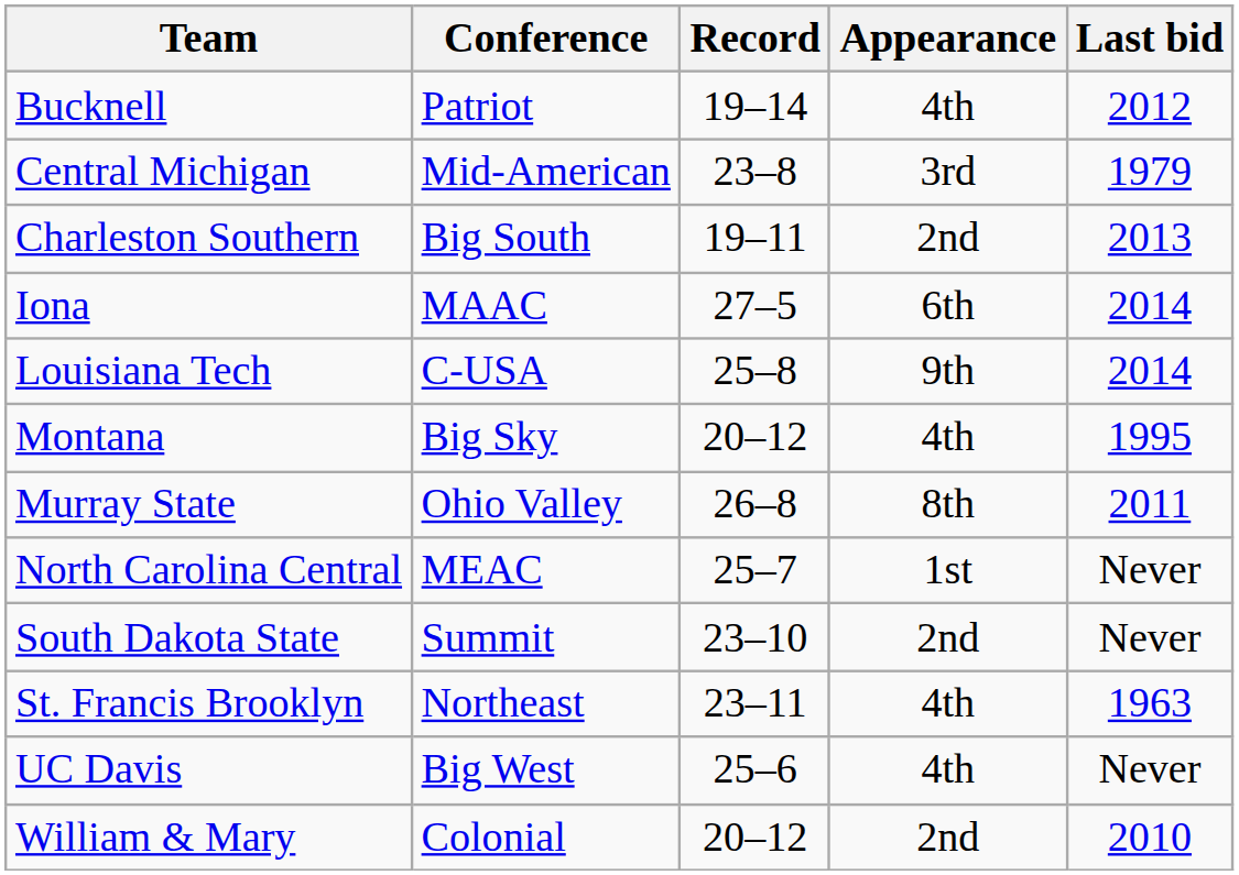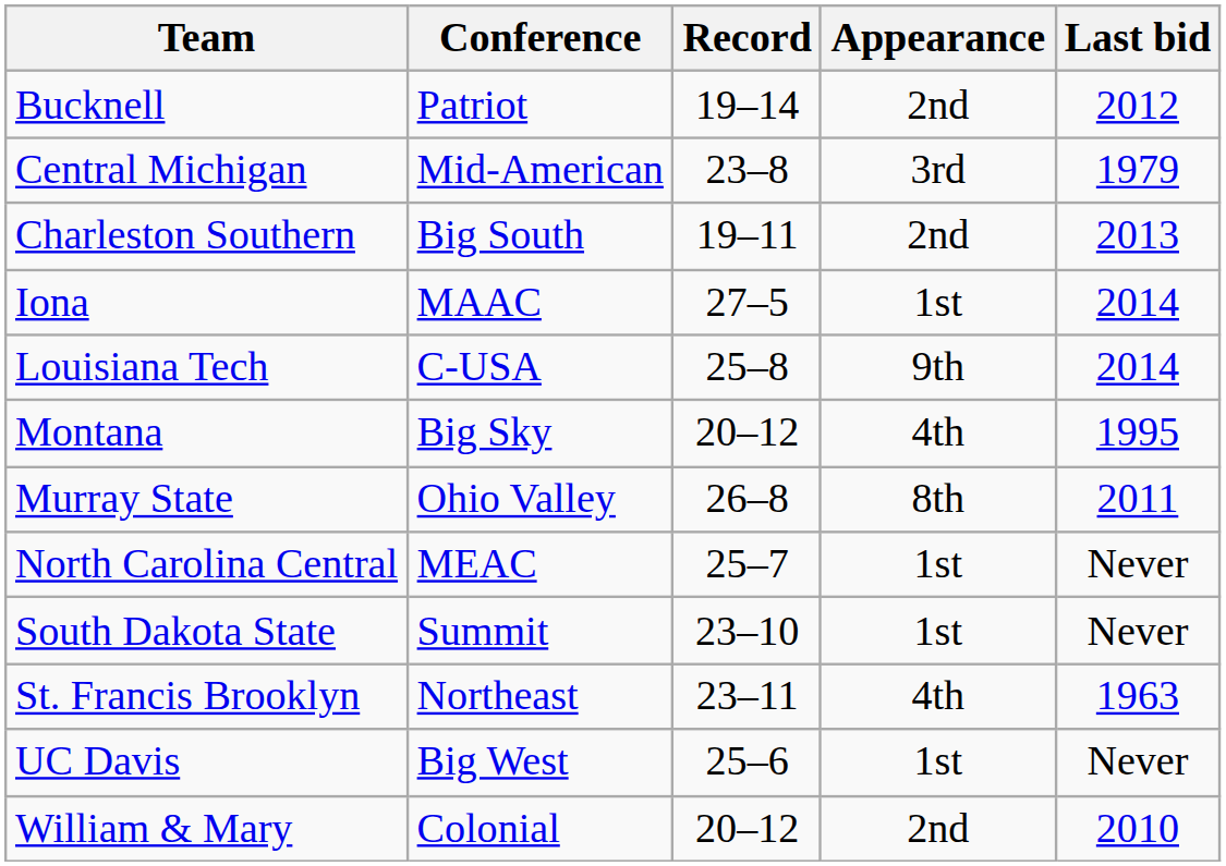 <table class="wikitable sortable" style="text-align: center;">
 <tr>
 <th>Team</th>
 <th>Conference</th>
 <th>Record</th>
 <th data-sort-type="number">Appearance</th>
 <th>Last bid</th>
 </tr>
 <tr>
 <td align=left><a href='#'>Bucknell</a></td>
 <td align=left><a href='#'>Patriot</a></td>
 <td>19–14</td>
-<td>4th</td>
+<td>2nd</td>
 <td><a href='#'>2012</a></td>
 </tr>
 <tr>
 <td align=left><a href='#'>Central Michigan</a></td>
 <td align=left><a href='#'>Mid-American</a></td>
 <td>23–8</td>
 <td>3rd</td>
 <td><a href='#'>1979</a></td>
 </tr>
 <tr>
 <td align=left><a href='#'>Charleston Southern</a></td>
 <td align=left><a href='#'>Big South</a></td>
 <td>19–11</td>
 <td>2nd</td>
 <td><a href='#'>2013</a></td>
 </tr>
 <tr>
 <td align=left><a href='#'>Iona</a></td>
 <td align=left><a href='#'>MAAC</a></td>
 <td>27–5</td>
-<td>6th</td>
+<td>1st</td>
 <td><a href='#'>2014</a></td>
 </tr>
 <tr>
 <td align=left><a href='#'>Louisiana Tech</a></td>
 <td align=left><a href='#'>C-USA</a></td>
 <td>25–8</td>
 <td>9th</td>
 <td><a href='#'>2014</a></td>
 </tr>
 <tr>
 <td align=left><a href='#'>Montana</a></td>
 <td align=left><a href='#'>Big Sky</a></td>
 <td>20–12</td>
 <td>4th</td>
 <td><a href='#'>1995</a></td>
 </tr>
 <tr>
 <td align=left><a href='#'>Murray State</a></td>
 <td align=left><a href='#'>Ohio Valley</a></td>
 <td>26–8</td>
 <td>8th</td>
 <td><a href='#'>2011</a></td>
 </tr>
 <tr>
 <td align=left><a href='#'>North Carolina Central</a></td>
 <td align=left><a href='#'>MEAC</a></td>
 <td>25–7</td>
 <td>1st</td>
 <td>Never</td>
 </tr>
 <tr>
 <td align=left><a href='#'>South Dakota State</a></td>
 <td align=left><a href='#'>Summit</a></td>
 <td>23–10</td>
-<td>2nd</td>
+<td>1st</td>
 <td>Never</td>
 </tr>
 <tr>
 <td align=left><a href='#'>St. Francis Brooklyn</a></td>
 <td align=left><a href='#'>Northeast</a></td>
 <td>23–11</td>
 <td>4th</td>
 <td><a href='#'>1963</a></td>
 </tr>
 <tr>
 <td align=left><a href='#'>UC Davis</a></td>
 <td align=left><a href='#'>Big West</a></td>
 <td>25–6</td>
-<td>4th</td>
+<td>1st</td>
 <td>Never</td>
 </tr>
 <tr>
 <td align=left><a href='#'>William & Mary</a></td>
 <td align=left><a href='#'>Colonial</a></td>
 <td>20–12</td>
 <td>2nd</td>
 <td><a href='#'>2010</a></td>
 </tr>
 </table>
